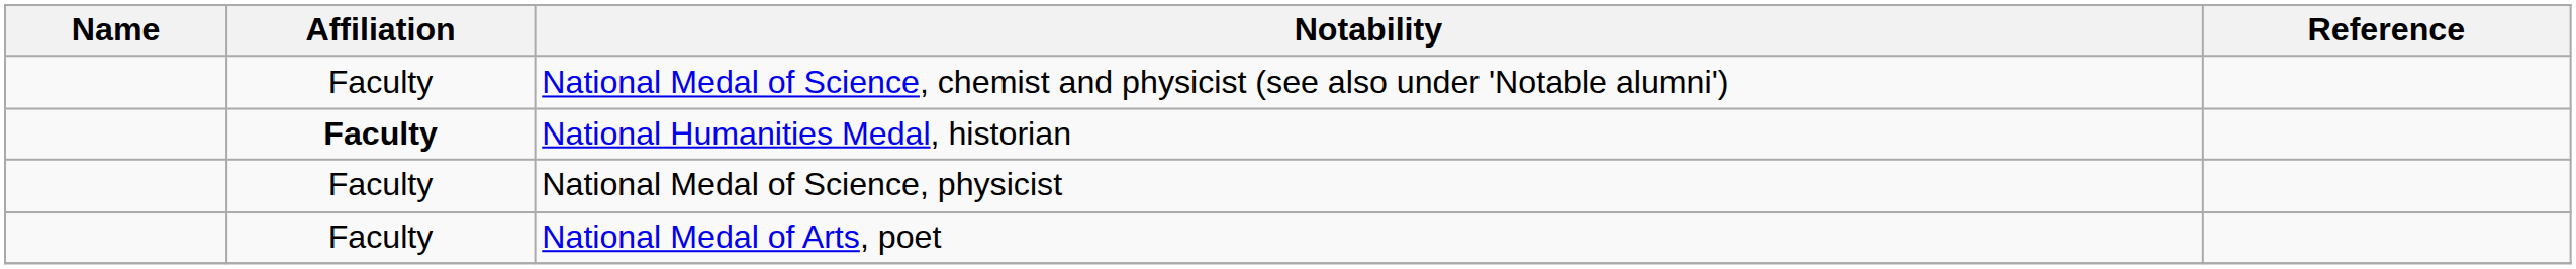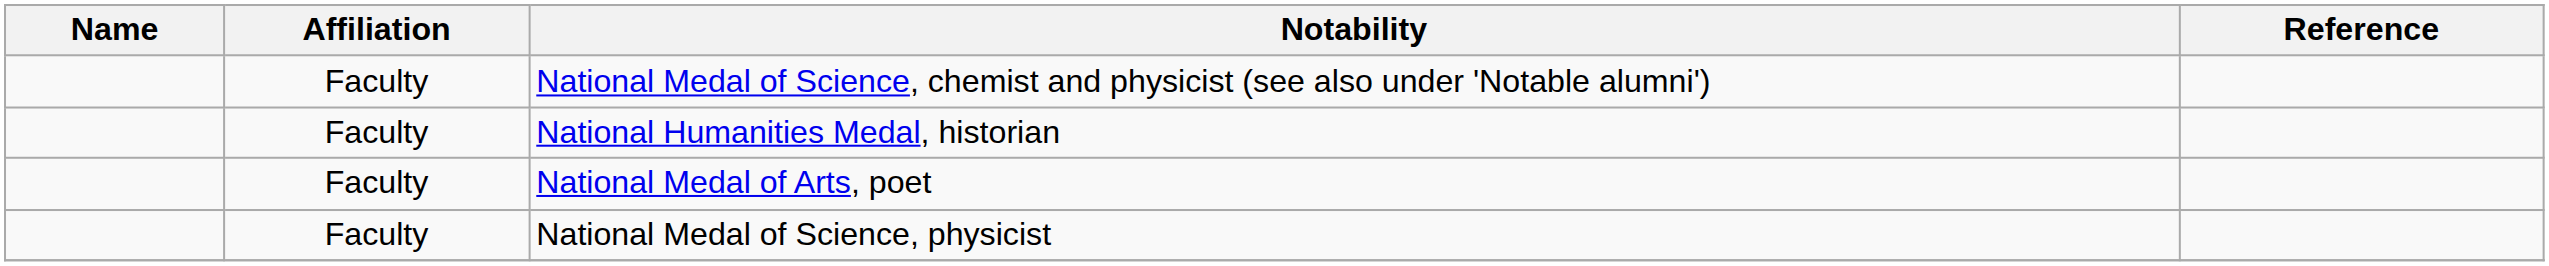 <table class="wikitable sortable" style="width:100%">
 <tr>
 <th style="width:*;">Name</th>
 <th style="width:12%;" class="unsortable">Affiliation</th>
 <th style="width:65%;" class="unsortable">Notability</th>
 <th style="width:*;" class="unsortable">Reference</th>
 </tr>
 <tr>
 <td></td>
 <td style="text-align:center;">Faculty</td>
 <td><a href='#'>National Medal of Science</a>, chemist and physicist (see also under 'Notable alumni')</td>
 <td style="text-align:center;"></td>
 </tr>
 <tr>
 <td></td>
-<td style="text-align:center;"><strong>Faculty</strong></td>
+<td style="text-align:center;">Faculty</td>
 <td><a href='#'>National Humanities Medal</a>, historian</td>
+<td style="text-align:center;"></td>
+</tr>
+<tr>
+<td></td>
+<td style="text-align:center;">Faculty</td>
+<td><a href='#'>National Medal of Arts</a>, poet</td>
 <td style="text-align:center;"></td>
 </tr>
 <tr>
 <td></td>
 <td style="text-align:center;">Faculty</td>
 <td>National Medal of Science, physicist</td>
 <td style="text-align:center;"></td>
 </tr>
 <tr>
-<td></td>
-<td style="text-align:center;">Faculty</td>
-<td><a href='#'>National Medal of Arts</a>, poet</td>
-<td style="text-align:center;"></td>
-</tr>
-<tr>
 </tr>
 </table>
